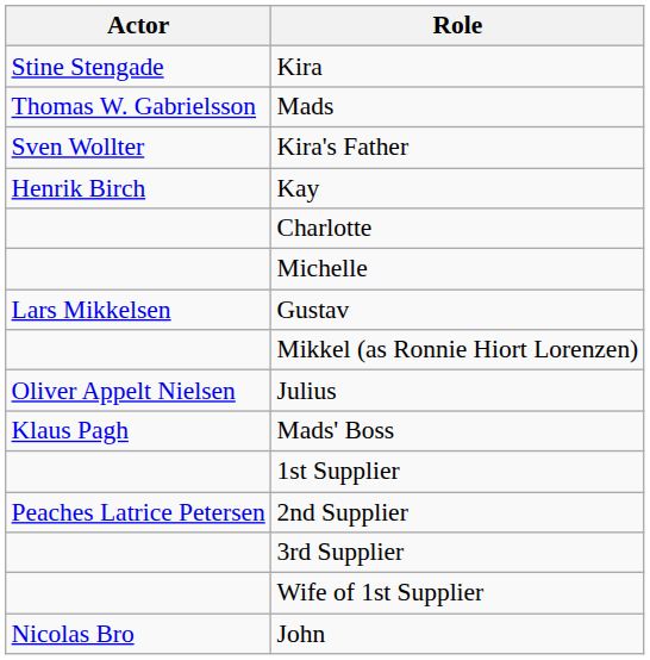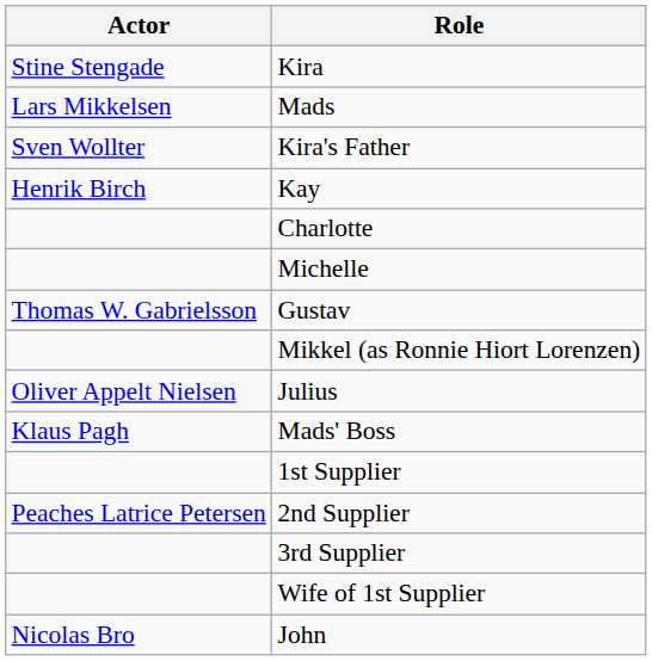 <table class="wikitable">
 <tr>
 <th>Actor</th>
 <th>Role</th>
 </tr>
 <tr>
 <td><a href='#'>Stine Stengade</a></td>
 <td>Kira</td>
 </tr>
 <tr>
-<td><a href='#'>Thomas W. Gabrielsson</a></td>
+<td><a href='#'>Lars Mikkelsen</a></td>
 <td>Mads</td>
 </tr>
 <tr>
 <td><a href='#'>Sven Wollter</a></td>
 <td>Kira's Father</td>
 </tr>
 <tr>
 <td><a href='#'>Henrik Birch</a></td>
 <td>Kay</td>
 </tr>
 <tr>
 <td></td>
 <td>Charlotte</td>
 </tr>
 <tr>
 <td></td>
 <td>Michelle</td>
 </tr>
 <tr>
-<td><a href='#'>Lars Mikkelsen</a></td>
+<td><a href='#'>Thomas W. Gabrielsson</a></td>
 <td>Gustav</td>
 </tr>
 <tr>
 <td></td>
 <td>Mikkel (as Ronnie Hiort Lorenzen)</td>
 </tr>
 <tr>
 <td><a href='#'>Oliver Appelt Nielsen</a></td>
 <td>Julius</td>
 </tr>
 <tr>
 <td><a href='#'>Klaus Pagh</a></td>
 <td>Mads' Boss</td>
 </tr>
 <tr>
 <td></td>
 <td>1st Supplier</td>
 </tr>
 <tr>
 <td><a href='#'>Peaches Latrice Petersen</a></td>
 <td>2nd Supplier</td>
 </tr>
 <tr>
 <td></td>
 <td>3rd Supplier</td>
 </tr>
 <tr>
 <td></td>
 <td>Wife of 1st Supplier</td>
 </tr>
 <tr>
 <td><a href='#'>Nicolas Bro</a></td>
 <td>John</td>
 </tr>
 </table>
